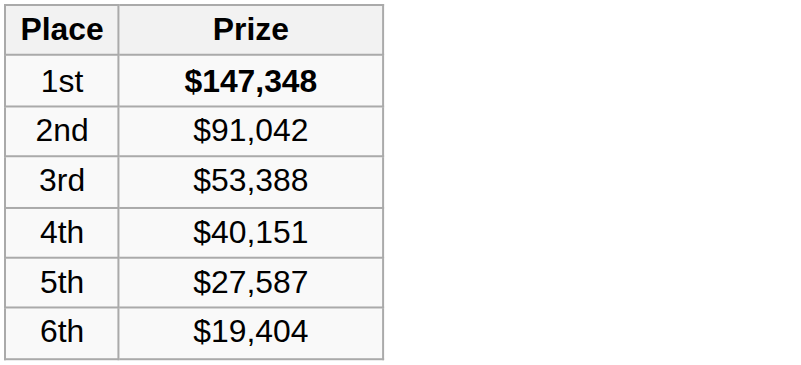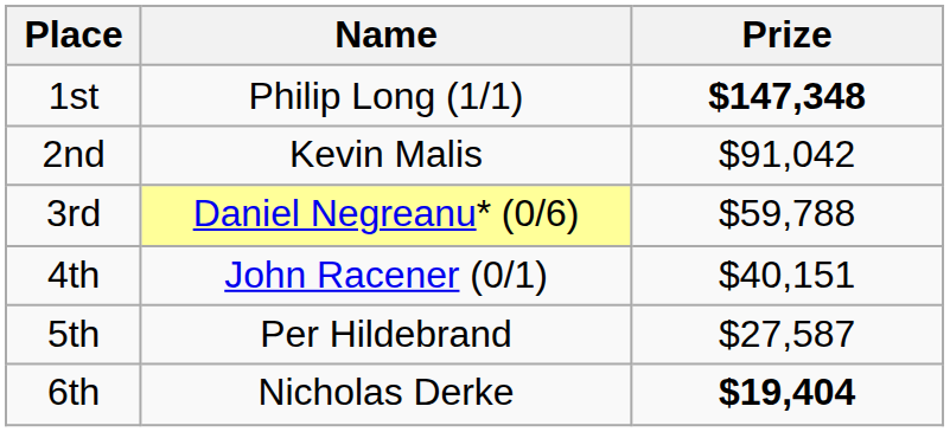 <table class="wikitable">
 <tr>
 <th width="50">Place</th>
+<th width="200">Name</th>
 <th width="125">Prize</th>
 </tr>
 <tr>
 <td align = "center">1st</td>
+<td align = "center">Philip Long (1/1)</td>
 <td align = "center"><strong>$147,348</strong></td>
 </tr>
 <tr>
 <td align = "center">2nd</td>
+<td align = "center">Kevin Malis</td>
 <td align = "center">$91,042</td>
 </tr>
 <tr>
 <td align = "center">3rd</td>
-<td align = "center">$53,388</td>
+<td align = "center" "center" bgcolor="#FFFF99"><a href='#'>Daniel Negreanu</a>* (0/6)</td>
+<td align = "center">$59,788</td>
 </tr>
 <tr>
 <td align = "center">4th</td>
+<td align = "center"><a href='#'>John Racener</a> (0/1)</td>
 <td align = "center">$40,151</td>
 </tr>
 <tr>
 <td align = "center">5th</td>
+<td align = "center">Per Hildebrand</td>
 <td align = "center">$27,587</td>
 </tr>
 <tr>
 <td align = "center">6th</td>
-<td align = "center">$19,404</td>
+<td align = "center">Nicholas Derke</td>
+<td align = "center"><strong>$19,404</strong></td>
 </tr>
 </table>
